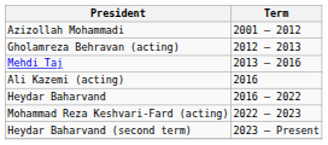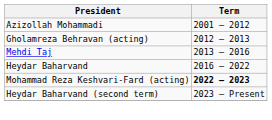 <table class="wikitable">
 <tr>
 <th>President</th>
 <th>Term</th>
 </tr>
 <tr>
 <td>Azizollah Mohammadi</td>
 <td>2001 – 2012</td>
 </tr>
 <tr>
 <td>Gholamreza Behravan  (acting)</td>
 <td>2012 – 2013</td>
 </tr>
 <tr>
 <td><a href='#'>Mehdi Taj</a></td>
 <td>2013 – 2016</td>
 </tr>
 <tr>
-<td>Ali Kazemi (acting)</td>
-<td>2016</td>
-</tr>
-<tr>
 <td>Heydar Baharvand</td>
 <td>2016 – 2022</td>
 </tr>
 <tr>
 <td>Mohammad Reza Keshvari-Fard (acting)</td>
-<td>2022 – 2023</td>
+<td><strong>2022 – 2023</strong></td>
 </tr>
 <tr>
 <td>Heydar Baharvand (second term)</td>
 <td>2023 – Present</td>
 </tr>
 <tr>
 </tr>
 </table>
